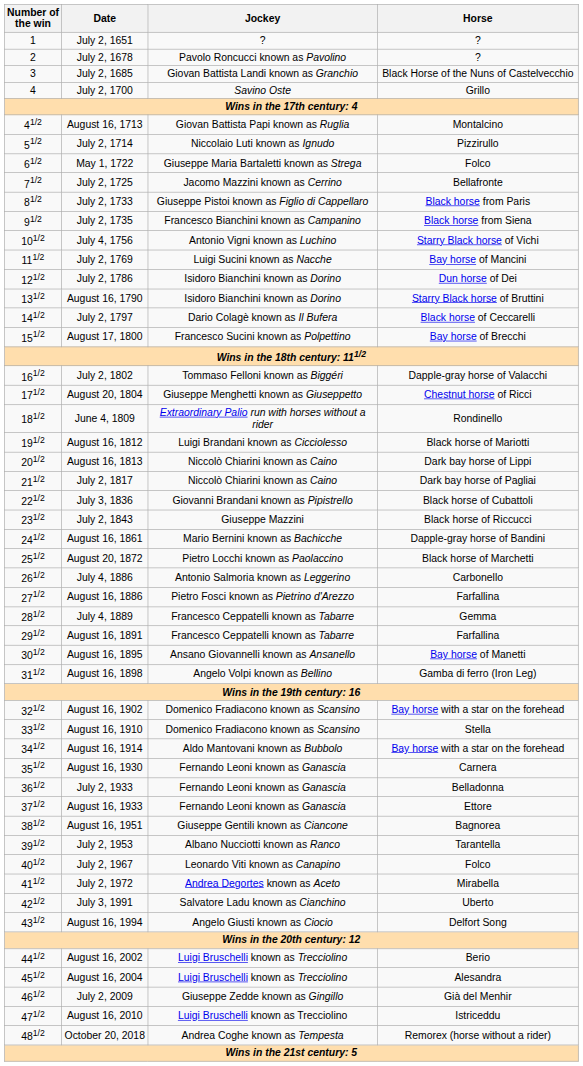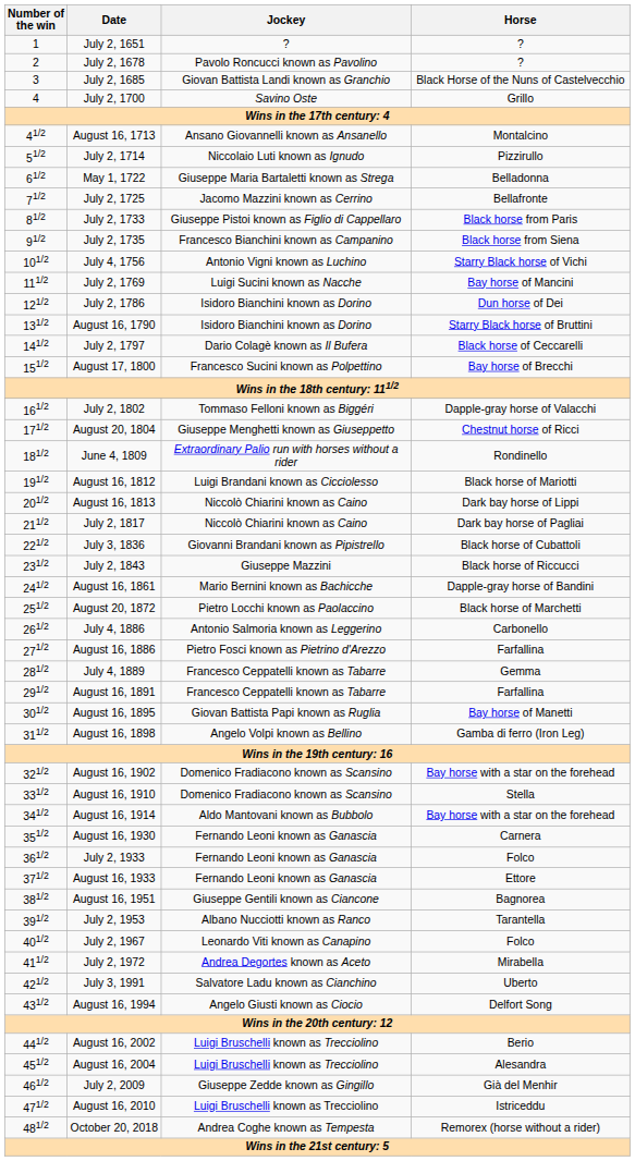 <table class="wikitable" style="text-align: center; width: 100%; ">
 <tr>
 <th width="10%">Number of the win</th>
 <th width="15%">Date</th>
 <th width="40%">Jockey</th>
 <th width="35%">Horse</th>
 </tr>
 <tr>
 <td>1</td>
 <td>July 2, 1651</td>
 <td>?</td>
 <td>?</td>
 </tr>
 <tr>
 <td>2</td>
 <td>July 2, 1678</td>
 <td>Pavolo Roncucci known as <em>Pavolino</em></td>
 <td>?</td>
 </tr>
 <tr>
 <td>3</td>
 <td>July 2, 1685</td>
 <td>Giovan Battista Landi known as <em>Granchio</em></td>
 <td>Black Horse of the Nuns of Castelvecchio</td>
 </tr>
 <tr>
 <td>4</td>
 <td>July 2, 1700</td>
 <td><em>Savino Oste</em></td>
 <td>Grillo</td>
 </tr>
 <tr>
 <td colspan=4 style="background-color:#ffdead; text-align: center"><strong><em>Wins in the 17th century: 4</em></strong></td>
 </tr>
 <tr>
 <td>4<sup>1/2</sup></td>
 <td>August 16, 1713</td>
-<td>Giovan Battista Papi known as <em>Ruglia</em></td>
+<td>Ansano Giovannelli known as <em>Ansanello</em></td>
 <td>Montalcino</td>
 </tr>
 <tr>
 <td>5<sup>1/2</sup></td>
 <td>July 2, 1714</td>
 <td>Niccolaio Luti known as <em>Ignudo</em></td>
 <td>Pizzirullo</td>
 </tr>
 <tr>
 <td>6<sup>1/2</sup></td>
 <td>May 1, 1722</td>
 <td>Giuseppe Maria Bartaletti known as <em>Strega</em></td>
-<td>Folco</td>
+<td>Belladonna</td>
 </tr>
 <tr>
 <td>7<sup>1/2</sup></td>
 <td>July 2, 1725</td>
 <td>Jacomo Mazzini known as <em>Cerrino</em></td>
 <td>Bellafronte</td>
 </tr>
 <tr>
 <td>8<sup>1/2</sup></td>
 <td>July 2, 1733</td>
 <td>Giuseppe Pistoi known as <em>Figlio di Cappellaro</em></td>
 <td><a href='#'>Black horse</a> from Paris</td>
 </tr>
 <tr>
 <td>9<sup>1/2</sup></td>
 <td>July 2, 1735</td>
 <td>Francesco Bianchini known as <em>Campanino</em></td>
 <td><a href='#'>Black horse</a> from Siena</td>
 </tr>
 <tr>
 <td>10<sup>1/2</sup></td>
 <td>July 4, 1756</td>
 <td>Antonio Vigni known as <em>Luchino</em></td>
 <td><a href='#'>Starry Black horse</a> of Vichi</td>
 </tr>
 <tr>
 <td>11<sup>1/2</sup></td>
 <td>July 2, 1769</td>
 <td>Luigi Sucini known as <em>Nacche</em></td>
 <td><a href='#'>Bay horse</a> of Mancini</td>
 </tr>
 <tr>
 <td>12<sup>1/2</sup></td>
 <td>July 2, 1786</td>
 <td>Isidoro Bianchini known as <em>Dorino</em></td>
 <td><a href='#'>Dun horse</a> of Dei</td>
 </tr>
 <tr>
 <td>13<sup>1/2</sup></td>
 <td>August 16, 1790</td>
 <td>Isidoro Bianchini known as <em>Dorino</em></td>
 <td><a href='#'>Starry Black horse</a> of Bruttini</td>
 </tr>
 <tr>
 <td>14<sup>1/2</sup></td>
 <td>July 2, 1797</td>
 <td>Dario Colagè known as <em>Il Bufera</em></td>
 <td><a href='#'>Black horse</a> of Ceccarelli</td>
 </tr>
 <tr>
 <td>15<sup>1/2</sup></td>
 <td>August 17, 1800</td>
 <td>Francesco Sucini known as <em>Polpettino</em></td>
 <td><a href='#'>Bay horse</a> of Brecchi</td>
 </tr>
 <tr>
 <td colspan=4 style="background-color:#ffdead; text-align: center"><strong><em>Wins in the 18th century: 11<sup>1/2</sup></em></strong></td>
 </tr>
 <tr>
 <td>16<sup>1/2</sup></td>
 <td>July 2, 1802</td>
 <td>Tommaso Felloni known as <em>Biggéri</em></td>
 <td>Dapple-gray horse of Valacchi</td>
 </tr>
 <tr>
 <td>17<sup>1/2</sup></td>
 <td>August 20, 1804</td>
 <td>Giuseppe Menghetti known as <em>Giuseppetto</em></td>
 <td><a href='#'>Chestnut horse</a> of Ricci</td>
 </tr>
 <tr>
 <td>18<sup>1/2</sup></td>
 <td>June 4, 1809</td>
 <td><em><a href='#'>Extraordinary Palio</a> run with horses without a rider</em></td>
 <td>Rondinello</td>
 </tr>
 <tr>
 <td>19<sup>1/2</sup></td>
 <td>August 16, 1812</td>
 <td>Luigi Brandani known as <em>Cicciolesso</em></td>
 <td>Black horse of Mariotti</td>
 </tr>
 <tr>
 <td>20<sup>1/2</sup></td>
 <td>August 16, 1813</td>
 <td>Niccolò Chiarini known as <em>Caino</em></td>
 <td>Dark bay horse of Lippi</td>
 </tr>
 <tr>
 <td>21<sup>1/2</sup></td>
 <td>July 2, 1817</td>
 <td>Niccolò Chiarini known as <em>Caino</em></td>
 <td>Dark bay horse of Pagliai</td>
 </tr>
 <tr>
 <td>22<sup>1/2</sup></td>
 <td>July 3, 1836</td>
 <td>Giovanni Brandani known as <em>Pipistrello</em></td>
 <td>Black horse of Cubattoli</td>
 </tr>
 <tr>
 <td>23<sup>1/2</sup></td>
 <td>July 2, 1843</td>
 <td>Giuseppe Mazzini</td>
 <td>Black horse of Riccucci</td>
 </tr>
 <tr>
 <td>24<sup>1/2</sup></td>
 <td>August 16, 1861</td>
 <td>Mario Bernini known as <em>Bachicche</em></td>
 <td>Dapple-gray horse of Bandini</td>
 </tr>
 <tr>
 <td>25<sup>1/2</sup></td>
 <td>August 20, 1872</td>
 <td>Pietro Locchi known as <em>Paolaccino</em></td>
 <td>Black horse of Marchetti</td>
 </tr>
 <tr>
 <td>26<sup>1/2</sup></td>
 <td>July 4, 1886</td>
 <td>Antonio Salmoria known as <em>Leggerino</em></td>
 <td>Carbonello</td>
 </tr>
 <tr>
 <td>27<sup>1/2</sup></td>
 <td>August 16, 1886</td>
 <td>Pietro Fosci known as <em>Pietrino d'Arezzo</em></td>
 <td>Farfallina</td>
 </tr>
 <tr>
 <td>28<sup>1/2</sup></td>
 <td>July 4, 1889</td>
 <td>Francesco Ceppatelli known as <em>Tabarre</em></td>
 <td>Gemma</td>
 </tr>
 <tr>
 <td>29<sup>1/2</sup></td>
 <td>August 16, 1891</td>
 <td>Francesco Ceppatelli known as <em>Tabarre</em></td>
 <td>Farfallina</td>
 </tr>
 <tr>
 <td>30<sup>1/2</sup></td>
 <td>August 16, 1895</td>
-<td>Ansano Giovannelli known as <em>Ansanello</em></td>
+<td>Giovan Battista Papi known as <em>Ruglia</em></td>
 <td><a href='#'>Bay horse</a> of Manetti</td>
 </tr>
 <tr>
 <td>31<sup>1/2</sup></td>
 <td>August 16, 1898</td>
 <td>Angelo Volpi known as <em>Bellino</em></td>
 <td>Gamba di ferro (Iron Leg)</td>
 </tr>
 <tr>
 <td colspan=4 style="background-color:#ffdead; text-align: center"><strong><em>Wins in the 19th century: 16</em></strong></td>
 </tr>
 <tr>
 <td>32<sup>1/2</sup></td>
 <td>August 16, 1902</td>
 <td>Domenico Fradiacono known as <em>Scansino</em></td>
 <td><a href='#'>Bay horse</a> with a star on the forehead</td>
 </tr>
 <tr>
 <td>33<sup>1/2</sup></td>
 <td>August 16, 1910</td>
 <td>Domenico Fradiacono known as <em>Scansino</em></td>
 <td>Stella</td>
 </tr>
 <tr>
 <td>34<sup>1/2</sup></td>
 <td>August 16, 1914</td>
 <td>Aldo Mantovani known as <em>Bubbolo</em></td>
 <td><a href='#'>Bay horse</a> with a star on the forehead</td>
 </tr>
 <tr>
 <td>35<sup>1/2</sup></td>
 <td>August 16, 1930</td>
 <td>Fernando Leoni known as <em>Ganascia</em></td>
 <td>Carnera</td>
 </tr>
 <tr>
 <td>36<sup>1/2</sup></td>
 <td>July 2, 1933</td>
 <td>Fernando Leoni known as <em>Ganascia</em></td>
-<td>Belladonna</td>
+<td>Folco</td>
 </tr>
 <tr>
 <td>37<sup>1/2</sup></td>
 <td>August 16, 1933</td>
 <td>Fernando Leoni known as <em>Ganascia</em></td>
 <td>Ettore</td>
 </tr>
 <tr>
 <td>38<sup>1/2</sup></td>
 <td>August 16, 1951</td>
 <td>Giuseppe Gentili known as <em>Ciancone</em></td>
 <td>Bagnorea</td>
 </tr>
 <tr>
 <td>39<sup>1/2</sup></td>
 <td>July 2, 1953</td>
 <td>Albano Nucciotti known as <em>Ranco</em></td>
 <td>Tarantella</td>
 </tr>
 <tr>
 <td>40<sup>1/2</sup></td>
 <td>July 2, 1967</td>
 <td>Leonardo Viti known as <em>Canapino</em></td>
 <td>Folco</td>
 </tr>
 <tr>
 <td>41<sup>1/2</sup></td>
 <td>July 2, 1972</td>
 <td><a href='#'>Andrea Degortes</a> known as <em>Aceto</em></td>
 <td>Mirabella</td>
 </tr>
 <tr>
 <td>42<sup>1/2</sup></td>
 <td>July 3, 1991</td>
 <td>Salvatore Ladu known as <em>Cianchino</em></td>
 <td>Uberto</td>
 </tr>
 <tr>
 <td>43<sup>1/2</sup></td>
 <td>August 16, 1994</td>
 <td>Angelo Giusti known as <em>Ciocio</em></td>
 <td>Delfort Song</td>
 </tr>
 <tr>
 <td colspan=4 style="background-color:#ffdead; text-align: center"><strong><em>Wins in the 20th century: 12</em></strong></td>
 </tr>
 <tr>
 <td>44<sup>1/2</sup></td>
 <td>August 16, 2002</td>
 <td><a href='#'>Luigi Bruschelli</a> known as <em>Trecciolino</em></td>
 <td>Berio</td>
 </tr>
 <tr>
 <td>45<sup>1/2</sup></td>
 <td>August 16, 2004</td>
 <td><a href='#'>Luigi Bruschelli</a> known as <em>Trecciolino</em></td>
 <td>Alesandra</td>
 </tr>
 <tr>
 <td>46<sup>1/2</sup></td>
 <td>July 2, 2009</td>
 <td>Giuseppe Zedde known as <em>Gingillo</em></td>
 <td>Già del Menhir</td>
 </tr>
 <tr>
 <td>47<sup>1/2</sup></td>
 <td>August 16, 2010</td>
 <td><a href='#'>Luigi Bruschelli</a> known as Trecciolino</td>
 <td>Istriceddu</td>
 </tr>
 <tr>
 <td>48<sup>1/2</sup></td>
 <td>October 20, 2018</td>
 <td>Andrea Coghe known as <em>Tempesta</em></td>
 <td>Remorex (horse without a rider)</td>
 </tr>
 <tr>
 <td colspan=5 style="background-color:#ffdead; text-align: center"><strong><em>Wins in the 21st century: 5</em></strong></td>
 </tr>
 </table>
